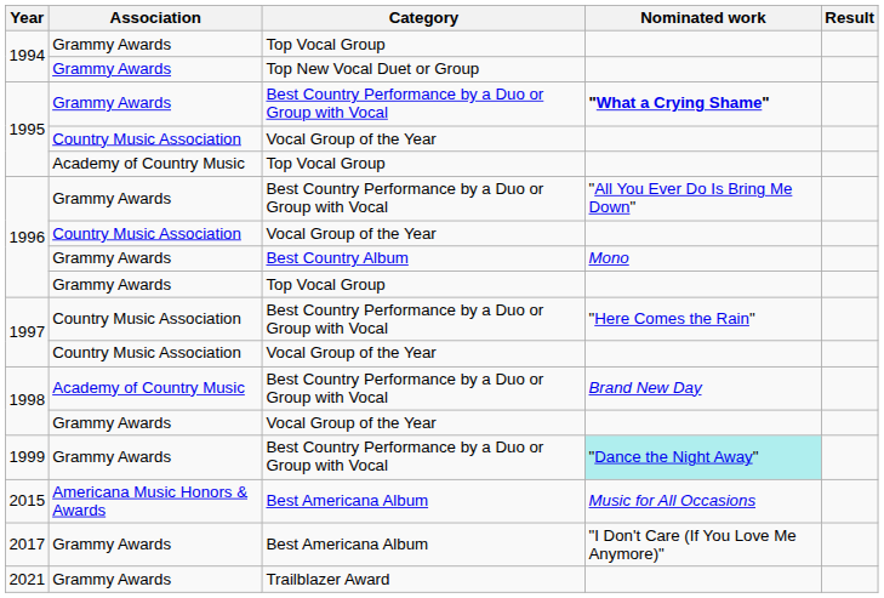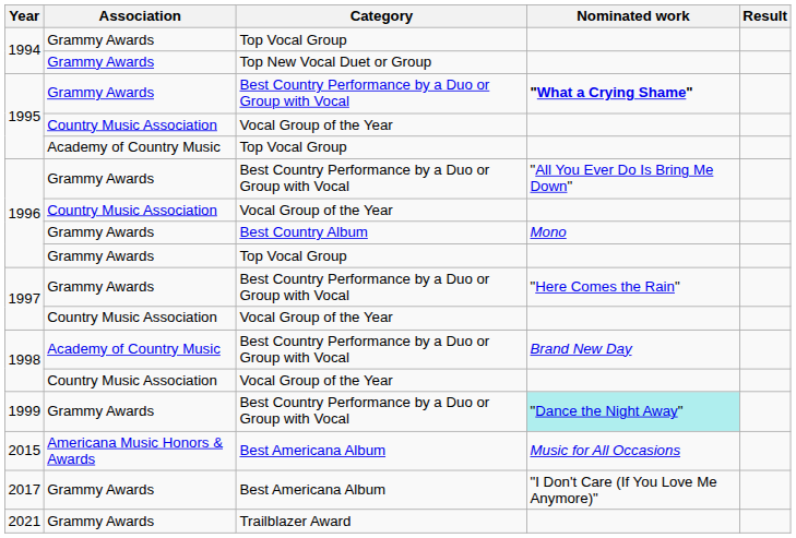 <table class="wikitable">
 <tr>
 <th>Year</th>
 <th>Association</th>
 <th>Category</th>
 <th>Nominated work</th>
 <th>Result</th>
 </tr>
 <tr>
 <td rowspan=2>1994</td>
 <td>Grammy Awards</td>
 <td>Top Vocal Group</td>
 <td></td>
 <td></td>
 </tr>
 <tr>
 <td><a href='#'>Grammy Awards</a></td>
 <td>Top New Vocal Duet or Group</td>
 <td></td>
 <td></td>
 </tr>
 <tr>
 <td rowspan=3>1995</td>
 <td><a href='#'>Grammy Awards</a></td>
 <td><a href='#'>Best Country Performance by a Duo or Group with Vocal</a></td>
 <td><strong>"<a href='#'>What a Crying Shame</a>"</strong></td>
 <td></td>
 </tr>
 <tr>
 <td><a href='#'>Country Music Association</a></td>
 <td>Vocal Group of the Year</td>
 <td></td>
 <td></td>
 </tr>
 <tr>
 <td>Academy of Country Music</td>
 <td>Top Vocal Group</td>
 <td></td>
 <td></td>
 </tr>
 <tr>
 <td rowspan=4>1996</td>
 <td>Grammy Awards</td>
 <td>Best Country Performance by a Duo or Group with Vocal</td>
 <td>"<a href='#'>All You Ever Do Is Bring Me Down</a>"</td>
 <td></td>
 </tr>
 <tr>
 <td><a href='#'>Country Music Association</a></td>
 <td>Vocal Group of the Year</td>
 <td></td>
 <td></td>
 </tr>
 <tr>
 <td>Grammy Awards</td>
 <td><a href='#'>Best Country Album</a></td>
 <td><em><a href='#'>Mono</a></em></td>
 <td></td>
 </tr>
 <tr>
 <td>Grammy Awards</td>
 <td>Top Vocal Group</td>
 <td></td>
 <td></td>
 </tr>
 <tr>
 <td rowspan=2>1997</td>
-<td>Country Music Association</td>
+<td>Grammy Awards</td>
 <td>Best Country Performance by a Duo or Group with Vocal</td>
 <td>"<a href='#'>Here Comes the Rain</a>"</td>
 <td></td>
 </tr>
 <tr>
 <td>Country Music Association</td>
 <td>Vocal Group of the Year</td>
 <td></td>
 <td></td>
 </tr>
 <tr>
 <td rowspan=2>1998</td>
 <td><a href='#'>Academy of Country Music</a></td>
 <td>Best Country Performance by a Duo or Group with Vocal</td>
 <td><em><a href='#'>Brand New Day</a></em></td>
 <td></td>
 </tr>
 <tr>
-<td>Grammy Awards</td>
+<td>Country Music Association</td>
 <td>Vocal Group of the Year</td>
 <td></td>
 <td></td>
 </tr>
 <tr>
 <td>1999</td>
 <td>Grammy Awards</td>
 <td>Best Country Performance by a Duo or Group with Vocal</td>
 <td style="background: paleturquoise;">"<a href='#'>Dance the Night Away</a>"</td>
 <td></td>
 </tr>
 <tr>
 <td>2015</td>
 <td><a href='#'>Americana Music Honors & Awards</a></td>
 <td><a href='#'>Best Americana Album</a></td>
 <td><em><a href='#'>Music for All Occasions</a></em></td>
 <td></td>
 </tr>
 <tr>
 <td>2017</td>
 <td>Grammy Awards</td>
 <td>Best Americana Album</td>
 <td>"I Don't Care (If You Love Me Anymore)"</td>
 <td></td>
 </tr>
 <tr>
 <td>2021</td>
 <td>Grammy Awards</td>
 <td>Trailblazer Award</td>
 <td></td>
 <td></td>
 </tr>
 </table>
